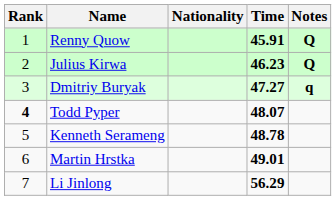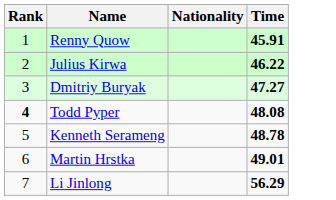 <table class="wikitable sortable" style="text-align:center">
 <tr>
 <th>Rank</th>
 <th>Name</th>
 <th>Nationality</th>
 <th>Time</th>
-<th>Notes</th>
 </tr>
 <tr bgcolor=ccffcc>
 <td>1</td>
 <td align=left><a href='#'>Renny Quow</a></td>
 <td align=left></td>
 <td><strong>45.91</strong></td>
-<td><strong>Q</strong></td>
 </tr>
 <tr bgcolor=ccffcc>
 <td>2</td>
 <td align=left><a href='#'>Julius Kirwa</a></td>
 <td align=left></td>
-<td><strong>46.23</strong></td>
-<td><strong>Q</strong></td>
+<td><strong>46.22</strong></td>
 </tr>
 <tr bgcolor=ddffdd>
 <td>3</td>
 <td align=left><a href='#'>Dmitriy Buryak</a></td>
 <td align=left></td>
 <td><strong>47.27</strong></td>
-<td><strong>q</strong></td>
 </tr>
 <tr>
 <td><strong>4</strong></td>
 <td align=left><a href='#'>Todd Pyper</a></td>
 <td align=left></td>
-<td><strong>48.07</strong></td>
-<td></td>
+<td><strong>48.08</strong></td>
 </tr>
 <tr>
 <td>5</td>
 <td align=left><a href='#'>Kenneth Serameng</a></td>
 <td align=left></td>
 <td><strong>48.78</strong></td>
-<td></td>
 </tr>
 <tr>
 <td>6</td>
 <td align=left><a href='#'>Martin Hrstka</a></td>
 <td align=left></td>
 <td><strong>49.01</strong></td>
-<td></td>
 </tr>
 <tr>
 <td>7</td>
 <td align=left><a href='#'>Li Jinlong</a></td>
 <td align=left></td>
 <td><strong>56.29</strong></td>
-<td></td>
 </tr>
 </table>
